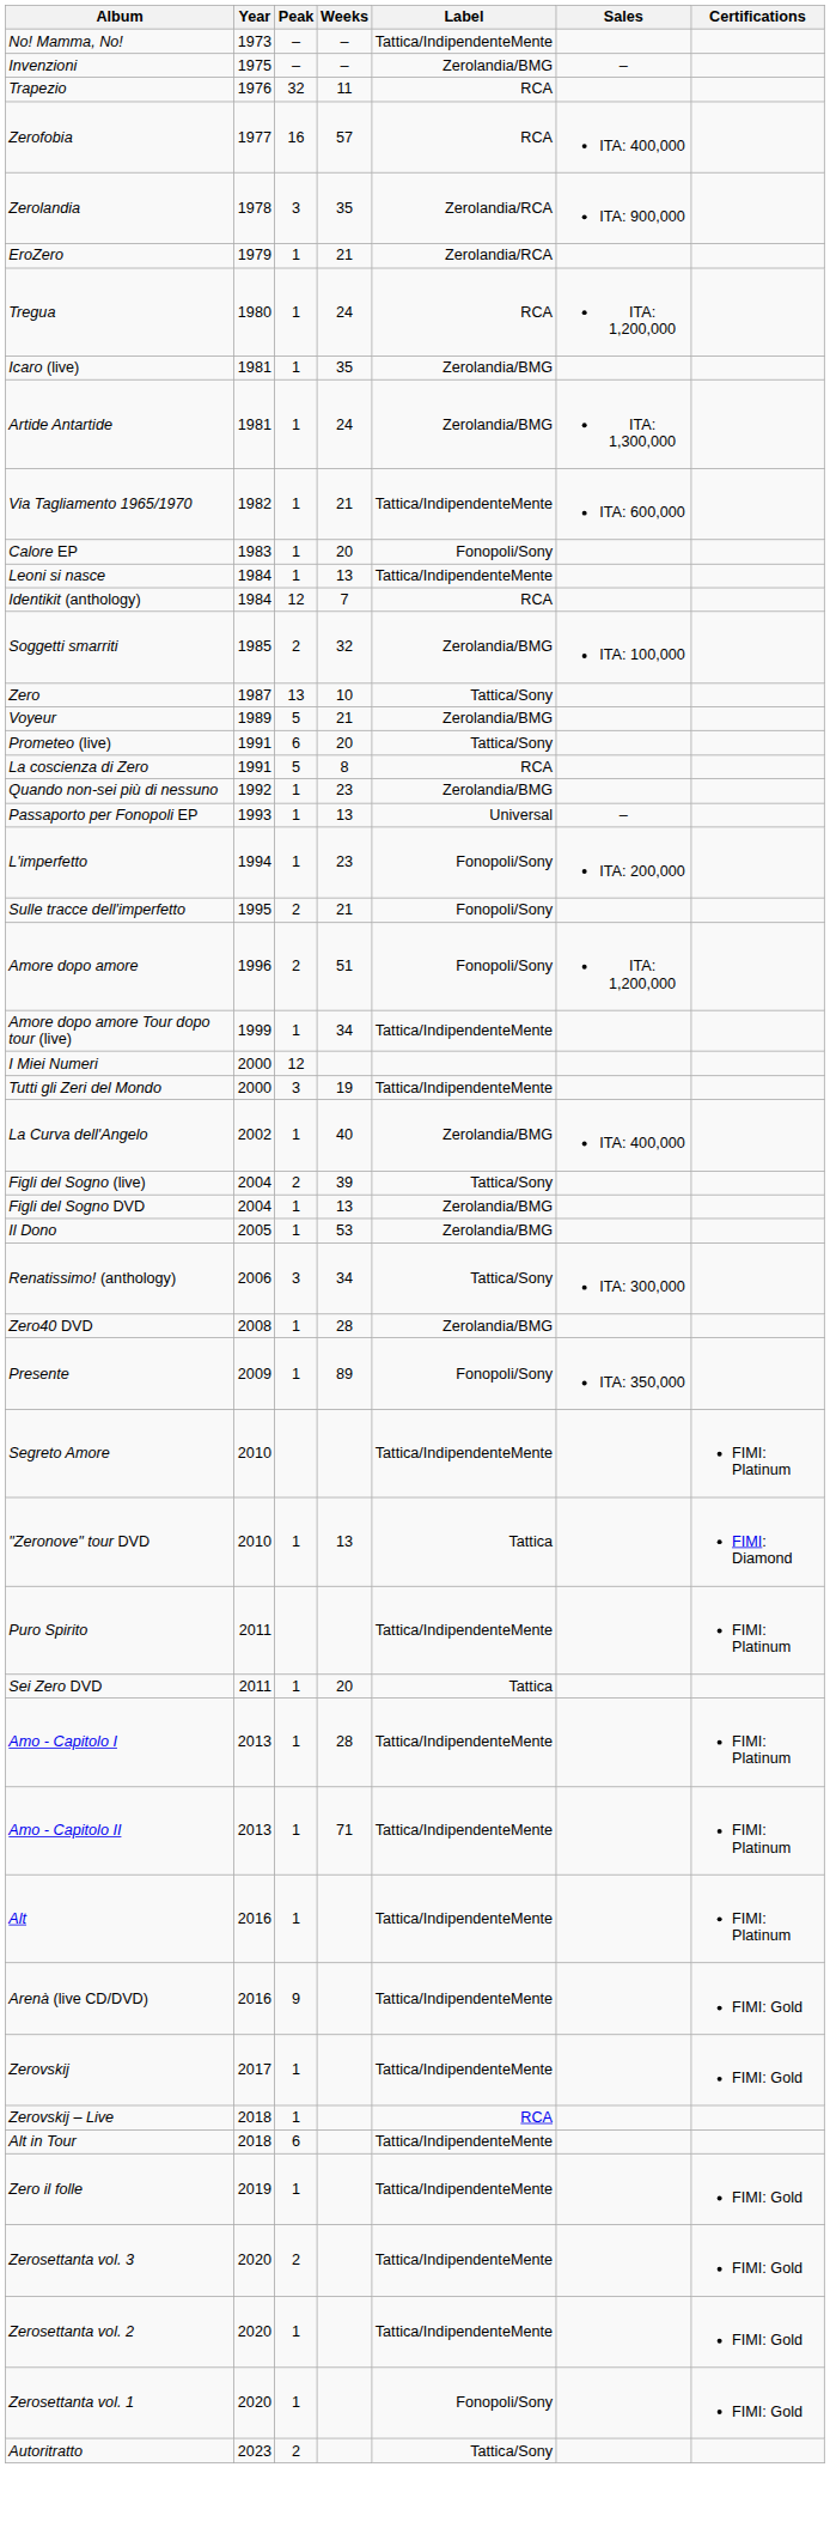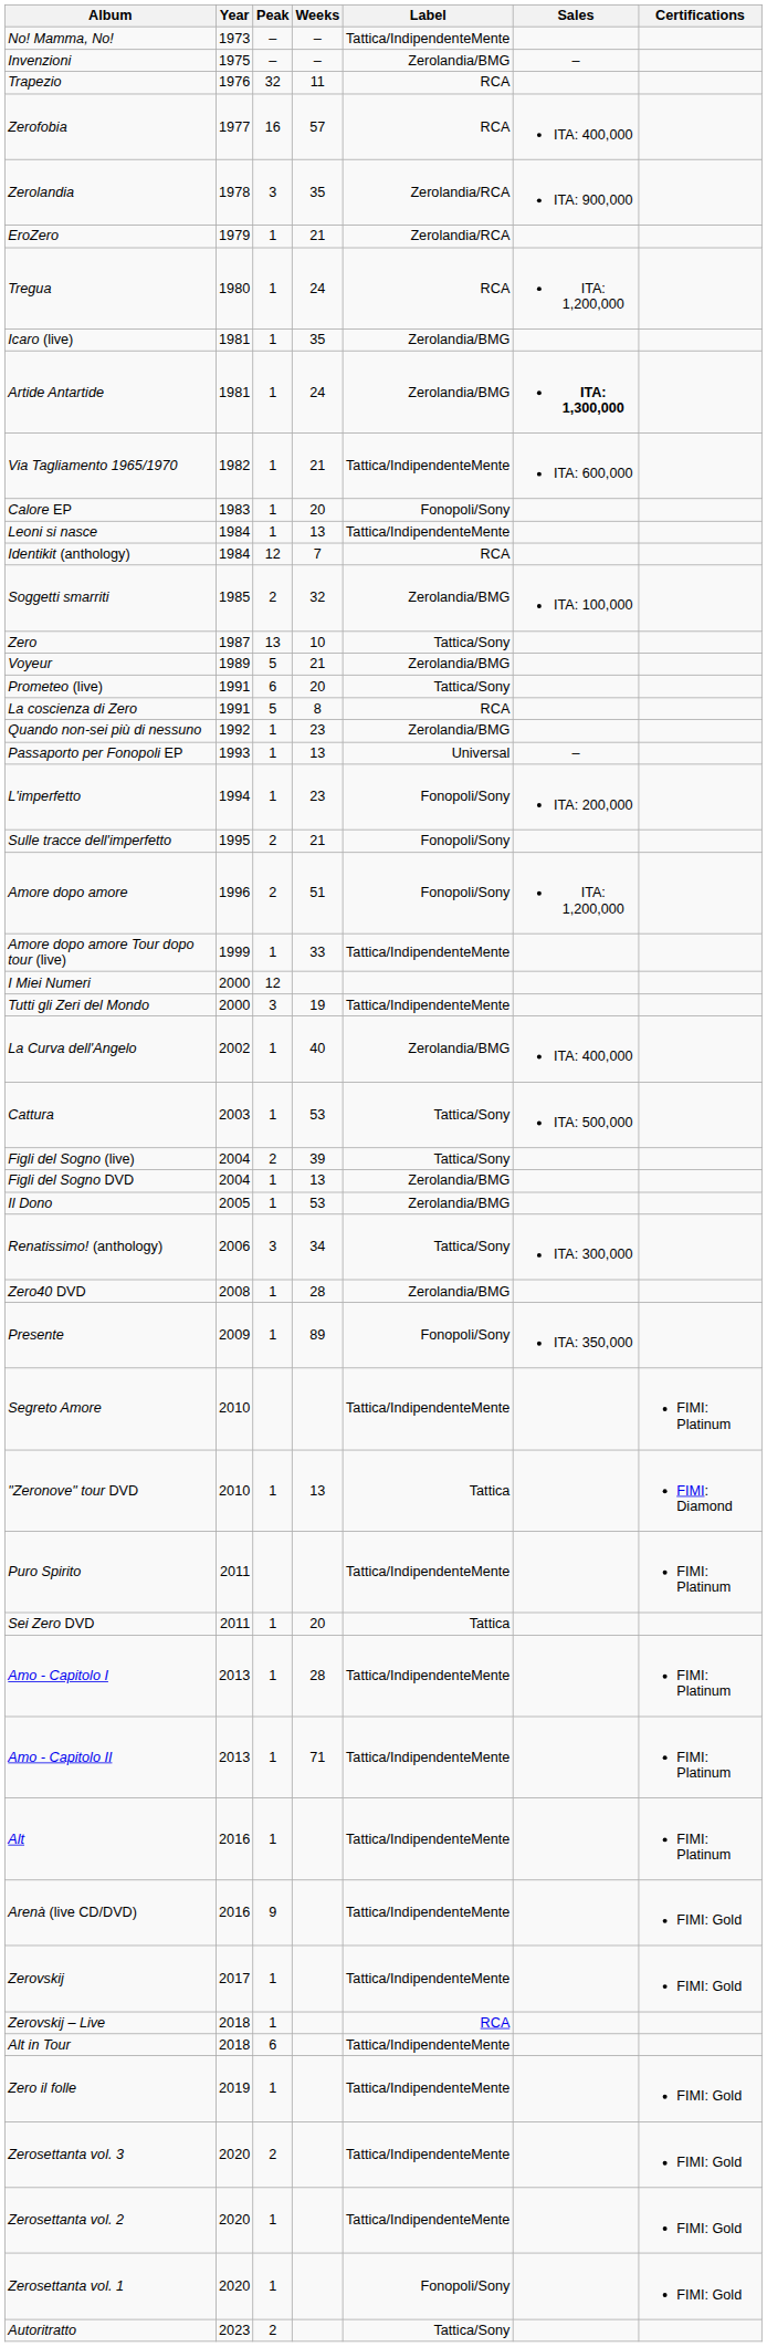 <table class="wikitable">
 <tr>
 <th>Album</th>
 <th>Year</th>
 <th>Peak</th>
 <th>Weeks</th>
 <th>Label</th>
 <th>Sales</th>
 <th>Certifications</th>
 </tr>
 <tr>
 <td><em>No! Mamma, No!</em></td>
 <td style="text-align:right;">1973</td>
 <td style="text-align:center;">–</td>
 <td align=center>–</td>
 <td align=right>Tattica/IndipendenteMente</td>
 <td align=center></td>
 <td></td>
 </tr>
 <tr>
 <td><em>Invenzioni</em></td>
 <td style="text-align:right;">1975</td>
 <td style="text-align:center;">–</td>
 <td align=center>–</td>
 <td align=right>Zerolandia/BMG</td>
 <td align=center>–</td>
 <td></td>
 </tr>
 <tr>
 <td><em>Trapezio</em></td>
 <td style="text-align:right;">1976</td>
 <td style="text-align:center;">32</td>
 <td align=center>11</td>
 <td align=right>RCA</td>
 <td align=center></td>
 <td></td>
 </tr>
 <tr>
 <td><em>Zerofobia</em></td>
 <td style="text-align:right;">1977</td>
 <td style="text-align:center;">16</td>
 <td align=center>57</td>
 <td align=right>RCA</td>
 <td align=center><br><ul><li>ITA: 400,000</li></ul></td>
 <td></td>
 </tr>
 <tr>
 <td><em>Zerolandia</em></td>
 <td style="text-align:right;">1978</td>
 <td style="text-align:center;">3</td>
 <td align=center>35</td>
 <td align=right>Zerolandia/RCA</td>
 <td align=center><br><ul><li>ITA: 900,000</li></ul></td>
 <td></td>
 </tr>
 <tr>
 <td><em>EroZero</em></td>
 <td style="text-align:right;">1979</td>
 <td style="text-align:center;">1</td>
 <td align=center>21</td>
 <td align=right>Zerolandia/RCA</td>
 <td align=center></td>
 <td></td>
 </tr>
 <tr>
 <td><em>Tregua</em></td>
 <td style="text-align:right;">1980</td>
 <td style="text-align:center;">1</td>
 <td align=center>24</td>
 <td align=right>RCA</td>
 <td align=center><br><ul><li>ITA: 1,200,000</li></ul></td>
 <td></td>
 </tr>
 <tr>
 <td><em>Icaro</em> (live)</td>
 <td style="text-align:right;">1981</td>
 <td style="text-align:center;">1</td>
 <td align=center>35</td>
 <td align=right>Zerolandia/BMG</td>
 <td align=center></td>
 <td></td>
 </tr>
 <tr>
 <td><em>Artide Antartide</em></td>
 <td style="text-align:right;">1981</td>
 <td style="text-align:center;">1</td>
 <td align=center>24</td>
 <td align=right>Zerolandia/BMG</td>
-<td align=center><br><ul><li>ITA: 1,300,000</li></ul></td>
+<td align=center><strong><br><ul><li>ITA: 1,300,000</li></ul></strong></td>
 <td></td>
 </tr>
 <tr>
 <td><em>Via Tagliamento 1965/1970</em></td>
 <td style="text-align:right;">1982</td>
 <td style="text-align:center;">1</td>
 <td align=center>21</td>
 <td align=right>Tattica/IndipendenteMente</td>
 <td align=center><br><ul><li>ITA: 600,000</li></ul></td>
 <td></td>
 </tr>
 <tr>
 <td><em>Calore</em> EP</td>
 <td style="text-align:right;">1983</td>
 <td style="text-align:center;">1</td>
 <td align=center>20</td>
 <td align=right>Fonopoli/Sony</td>
 <td align=center></td>
 <td></td>
 </tr>
 <tr>
 <td><em>Leoni si nasce</em></td>
 <td style="text-align:right;">1984</td>
 <td style="text-align:center;">1</td>
 <td align=center>13</td>
 <td align=right>Tattica/IndipendenteMente</td>
 <td align=center></td>
 <td></td>
 </tr>
 <tr>
 <td><em>Identikit</em> (anthology)</td>
 <td style="text-align:right;">1984</td>
 <td style="text-align:center;">12</td>
 <td align=center>7</td>
 <td align=right>RCA</td>
 <td align=center></td>
 <td></td>
 </tr>
 <tr>
 <td><em>Soggetti smarriti</em></td>
 <td style="text-align:right;">1985</td>
 <td style="text-align:center;">2</td>
 <td align=center>32</td>
 <td align=right>Zerolandia/BMG</td>
 <td align=center><br><ul><li>ITA: 100,000</li></ul></td>
 <td></td>
 </tr>
 <tr>
 <td><em>Zero</em></td>
 <td style="text-align:right;">1987</td>
 <td style="text-align:center;">13</td>
 <td align=center>10</td>
 <td align=right>Tattica/Sony</td>
 <td align=center></td>
 <td></td>
 </tr>
 <tr>
 <td><em>Voyeur</em></td>
 <td style="text-align:right;">1989</td>
 <td style="text-align:center;">5</td>
 <td align=center>21</td>
 <td align=right>Zerolandia/BMG</td>
 <td align=center></td>
 <td></td>
 </tr>
 <tr>
 <td><em>Prometeo</em> (live)</td>
 <td style="text-align:right;">1991</td>
 <td style="text-align:center;">6</td>
 <td align=center>20</td>
 <td align=right>Tattica/Sony</td>
 <td align=center></td>
 <td></td>
 </tr>
 <tr>
 <td><em>La coscienza di Zero</em></td>
 <td style="text-align:right;">1991</td>
 <td style="text-align:center;">5</td>
 <td align=center>8</td>
 <td align=right>RCA</td>
 <td align=center></td>
 <td></td>
 </tr>
 <tr>
 <td><em>Quando non-sei più di nessuno</em></td>
 <td style="text-align:right;">1992</td>
 <td style="text-align:center;">1</td>
 <td align=center>23</td>
 <td align=right>Zerolandia/BMG</td>
 <td align=center></td>
 <td></td>
 </tr>
 <tr>
 <td><em>Passaporto per Fonopoli</em> EP</td>
 <td style="text-align:right;">1993</td>
 <td style="text-align:center;">1</td>
 <td align=center>13</td>
 <td align=right>Universal</td>
 <td align=center>–</td>
 <td></td>
 </tr>
 <tr>
 <td><em>L'imperfetto</em></td>
 <td style="text-align:right;">1994</td>
 <td style="text-align:center;">1</td>
 <td align=center>23</td>
 <td align=right>Fonopoli/Sony</td>
 <td align=center><br><ul><li>ITA: 200,000</li></ul></td>
 <td></td>
 </tr>
 <tr>
 <td><em>Sulle tracce dell'imperfetto</em></td>
 <td style="text-align:right;">1995</td>
 <td style="text-align:center;">2</td>
 <td align=center>21</td>
 <td align=right>Fonopoli/Sony</td>
 <td align=center></td>
 <td></td>
 </tr>
 <tr>
 <td><em>Amore dopo amore</em></td>
 <td style="text-align:right;">1996</td>
 <td style="text-align:center;">2</td>
 <td align=center>51</td>
 <td align=right>Fonopoli/Sony</td>
 <td align=center><br><ul><li>ITA: 1,200,000</li></ul></td>
 <td></td>
 </tr>
 <tr>
 <td><em>Amore dopo amore Tour dopo tour</em> (live)</td>
 <td style="text-align:right;">1999</td>
 <td style="text-align:center;">1</td>
-<td align=center>34</td>
+<td align=center>33</td>
 <td align=right>Tattica/IndipendenteMente</td>
 <td align=center></td>
 <td></td>
 </tr>
 <tr>
 <td><em>I Miei Numeri</em></td>
 <td style="text-align:right;">2000</td>
 <td style="text-align:center;">12</td>
 <td align=center></td>
 <td align=right></td>
 <td align=center></td>
 <td></td>
 </tr>
 <tr>
 <td><em>Tutti gli Zeri del Mondo</em></td>
 <td style="text-align:right;">2000</td>
 <td style="text-align:center;">3</td>
 <td align=center>19</td>
 <td align=right>Tattica/IndipendenteMente</td>
 <td align=center></td>
 <td></td>
 </tr>
 <tr>
 <td><em>La Curva dell'Angelo</em></td>
 <td style="text-align:right;">2002</td>
 <td style="text-align:center;">1</td>
 <td align=center>40</td>
 <td align=right>Zerolandia/BMG</td>
 <td align=center><br><ul><li>ITA: 400,000</li></ul></td>
+<td></td>
+</tr>
+<tr>
+<td><em>Cattura</em></td>
+<td style="text-align:right;">2003</td>
+<td style="text-align:center;">1</td>
+<td align=center>53</td>
+<td align=right>Tattica/Sony</td>
+<td align=center><br><ul><li>ITA: 500,000</li></ul></td>
 <td></td>
 </tr>
 <tr>
 <td><em>Figli del Sogno</em> (live)</td>
 <td style="text-align:right;">2004</td>
 <td style="text-align:center;">2</td>
 <td align=center>39</td>
 <td align=right>Tattica/Sony</td>
 <td align=center></td>
 <td></td>
 </tr>
 <tr>
 <td><em>Figli del Sogno</em> DVD</td>
 <td style="text-align:right;">2004</td>
 <td style="text-align:center;">1</td>
 <td align=center>13</td>
 <td align=right>Zerolandia/BMG</td>
 <td align=center></td>
 <td></td>
 </tr>
 <tr>
 <td><em>Il Dono</em></td>
 <td style="text-align:right;">2005</td>
 <td style="text-align:center;">1</td>
 <td align=center>53</td>
 <td align=right>Zerolandia/BMG</td>
 <td align=center></td>
 <td></td>
 </tr>
 <tr>
 <td><em>Renatissimo!</em> (anthology)</td>
 <td style="text-align:right;">2006</td>
 <td style="text-align:center;">3</td>
 <td align=center>34</td>
 <td align=right>Tattica/Sony</td>
 <td align=center><br><ul><li>ITA: 300,000</li></ul></td>
 <td></td>
 </tr>
 <tr>
 <td><em>Zero40</em> DVD</td>
 <td style="text-align:right;">2008</td>
 <td style="text-align:center;">1</td>
 <td align=center>28</td>
 <td align=right>Zerolandia/BMG</td>
 <td align=center></td>
 <td></td>
 </tr>
 <tr>
 <td><em>Presente</em></td>
 <td style="text-align:right;">2009</td>
 <td style="text-align:center;">1</td>
 <td align=center>89</td>
 <td align=right>Fonopoli/Sony</td>
 <td align=center><br><ul><li>ITA: 350,000</li></ul></td>
 <td></td>
 </tr>
 <tr>
 <td><em>Segreto Amore</em></td>
 <td style="text-align:right;">2010</td>
 <td style="text-align:center;"></td>
 <td align=center></td>
 <td align=right>Tattica/IndipendenteMente</td>
 <td align=center></td>
 <td><br><ul><li>FIMI: Platinum</li></ul></td>
 </tr>
 <tr>
 <td><em>"Zeronove" tour</em> DVD</td>
 <td style="text-align:right;">2010</td>
 <td style="text-align:center;">1</td>
 <td align=center>13</td>
 <td align=right>Tattica</td>
 <td align=center></td>
 <td><br><ul><li><a href='#'>FIMI</a>: Diamond</li></ul></td>
 </tr>
 <tr>
 <td><em>Puro Spirito</em></td>
 <td style="text-align:right;">2011</td>
 <td style="text-align:center;"></td>
 <td align=center></td>
 <td align=right>Tattica/IndipendenteMente</td>
 <td align=center></td>
 <td><br><ul><li>FIMI: Platinum</li></ul></td>
 </tr>
 <tr>
 <td><em>Sei Zero</em> DVD</td>
 <td style="text-align:right;">2011</td>
 <td style="text-align:center;">1</td>
 <td align=center>20</td>
 <td align=right>Tattica</td>
 <td align=center></td>
 <td></td>
 </tr>
 <tr>
 <td><em><a href='#'>Amo - Capitolo I</a></em></td>
 <td style="text-align:right;">2013</td>
 <td style="text-align:center;">1</td>
 <td align=center>28</td>
 <td align=right>Tattica/IndipendenteMente</td>
 <td align=center></td>
 <td><br><ul><li>FIMI: Platinum</li></ul></td>
 </tr>
 <tr>
 <td><em><a href='#'>Amo - Capitolo II</a></em></td>
 <td style="text-align:right;">2013</td>
 <td style="text-align:center;">1</td>
 <td align=center>71</td>
 <td align=right>Tattica/IndipendenteMente</td>
 <td align=center></td>
 <td><br><ul><li>FIMI: Platinum</li></ul></td>
 </tr>
 <tr>
 <td><em><a href='#'>Alt</a></em></td>
 <td style="text-align:right;">2016</td>
 <td style="text-align:center;">1</td>
 <td align=center></td>
 <td align=right>Tattica/IndipendenteMente</td>
 <td align=center></td>
 <td><br><ul><li>FIMI: Platinum</li></ul></td>
 </tr>
 <tr>
 <td><em>Arenà</em> (live CD/DVD)</td>
 <td style="text-align:right;">2016</td>
 <td style="text-align:center;">9</td>
 <td align=center></td>
 <td align=right>Tattica/IndipendenteMente</td>
 <td align=center></td>
 <td><br><ul><li>FIMI: Gold</li></ul></td>
 </tr>
 <tr>
 <td><em>Zerovskij</em></td>
 <td style="text-align:right;">2017</td>
 <td style="text-align:center;">1</td>
 <td align=center></td>
 <td align=right>Tattica/IndipendenteMente</td>
 <td align=center></td>
 <td><br><ul><li>FIMI: Gold</li></ul></td>
 </tr>
 <tr>
 <td><em>Zerovskij – Live</em></td>
 <td style="text-align:right;">2018</td>
 <td style="text-align:center;">1<br></td>
 <td align=center></td>
 <td align=right><a href='#'>RCA</a></td>
 <td align=center></td>
 <td></td>
 </tr>
 <tr>
 <td><em>Alt in Tour</em></td>
 <td style="text-align:right;">2018</td>
 <td style="text-align:center;">6<br></td>
 <td align=center></td>
 <td align=right>Tattica/IndipendenteMente</td>
 <td align=center></td>
 <td></td>
 </tr>
 <tr>
 <td><em>Zero il folle</em></td>
 <td style="text-align:right;">2019</td>
 <td style="text-align:center;">1<br></td>
 <td align=center></td>
 <td align=right>Tattica/IndipendenteMente</td>
 <td align=center></td>
 <td><br><ul><li>FIMI: Gold</li></ul></td>
 </tr>
 <tr>
 <td><em>Zerosettanta vol. 3</em></td>
 <td style="text-align:right;">2020</td>
 <td style="text-align:center;">2</td>
 <td align=center></td>
 <td align=right>Tattica/IndipendenteMente</td>
 <td align=center></td>
 <td><br><ul><li>FIMI: Gold</li></ul></td>
 </tr>
 <tr>
 <td><em>Zerosettanta vol. 2</em></td>
 <td style="text-align:right;">2020</td>
 <td style="text-align:center;">1</td>
 <td align=center></td>
 <td align=right>Tattica/IndipendenteMente</td>
 <td align=center></td>
 <td><br><ul><li>FIMI: Gold</li></ul></td>
 </tr>
 <tr>
 <td><em>Zerosettanta vol. 1</em></td>
 <td style="text-align:right;">2020</td>
 <td style="text-align:center;">1</td>
 <td align=center></td>
 <td align=right>Fonopoli/Sony</td>
 <td align=center></td>
 <td><br><ul><li>FIMI: Gold</li></ul></td>
 </tr>
 <tr>
 <td><em>Autoritratto</em></td>
 <td style="text-align:right;">2023</td>
 <td style="text-align:center;">2<br></td>
 <td align=center></td>
 <td align=right>Tattica/Sony</td>
 <td align=center></td>
 <td></td>
 </tr>
 </table>
